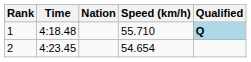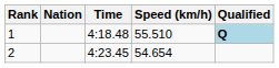 <table class="wikitable" style="font-size:95%;">
 <tr>
 <th>Rank</th>
+<th>Nation</th>
 <th>Time</th>
-<th>Nation</th>
 <th>Speed (km/h)</th>
 <th>Qualified</th>
 </tr>
 <tr>
 <td>1</td>
+<td></td>
 <td>4:18.48</td>
-<td></td>
-<td>55.710</td>
+<td>55.510</td>
 <td style="background: lightblue;"><strong>Q</strong></td>
 </tr>
 <tr>
 <td>2</td>
+<td></td>
 <td>4:23.45</td>
-<td></td>
 <td>54.654</td>
 <td></td>
 </tr>
 </table>
